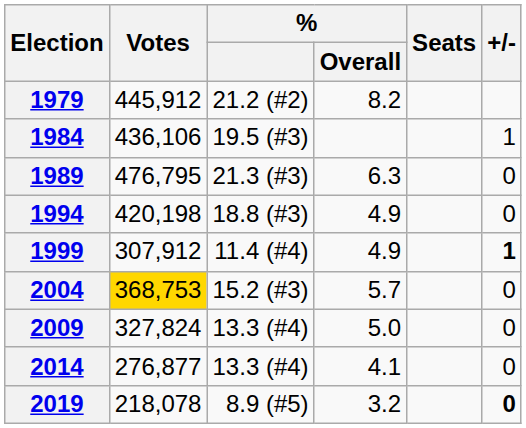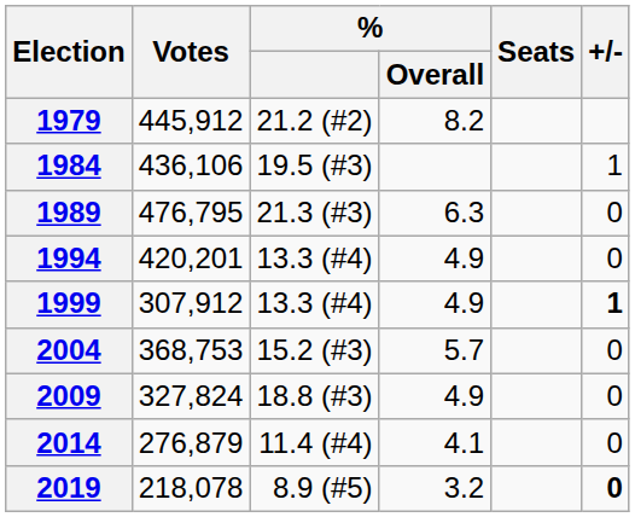 <table class="wikitable" style="text-align:right;">
 <tr>
 <th rowspan=2>Election</th>
 <th rowspan=2>Votes</th>
 <th colspan=2>%</th>
 <th rowspan=2>Seats</th>
 <th rowspan=2>+/-</th>
 </tr>
 <tr>
 <th></th>
 <th>Overall</th>
 </tr>
 <tr>
 <th><a href='#'>1979</a></th>
 <td>445,912</td>
 <td>21.2 (#2)</td>
 <td>8.2</td>
 <td></td>
 <td></td>
 </tr>
 <tr>
 <th><a href='#'>1984</a></th>
 <td>436,106</td>
 <td>19.5 (#3)</td>
 <td></td>
 <td></td>
 <td> 1</td>
 </tr>
 <tr>
 <th><a href='#'>1989</a></th>
 <td>476,795</td>
 <td>21.3 (#3)</td>
 <td>6.3</td>
 <td></td>
 <td> 0</td>
 </tr>
 <tr>
 <th><a href='#'>1994</a></th>
-<td>420,198</td>
-<td>18.8 (#3)</td>
+<td>420,201</td>
+<td>13.3 (#4)</td>
 <td>4.9</td>
 <td></td>
 <td> 0</td>
 </tr>
 <tr>
 <th><a href='#'>1999</a></th>
 <td>307,912</td>
-<td>11.4 (#4)</td>
+<td>13.3 (#4)</td>
 <td>4.9</td>
 <td></td>
 <td><strong> 1</strong></td>
 </tr>
 <tr>
 <th><a href='#'>2004</a></th>
-<td style="background: gold;">368,753</td>
+<td>368,753</td>
 <td>15.2 (#3)</td>
 <td>5.7</td>
 <td></td>
 <td> 0</td>
 </tr>
 <tr>
 <th><a href='#'>2009</a></th>
 <td>327,824</td>
-<td>13.3 (#4)</td>
-<td>5.0</td>
+<td>18.8 (#3)</td>
+<td>4.9</td>
 <td></td>
 <td> 0</td>
 </tr>
 <tr>
 <th><a href='#'>2014</a></th>
-<td>276,877</td>
-<td>13.3 (#4)</td>
+<td>276,879</td>
+<td>11.4 (#4)</td>
 <td>4.1</td>
 <td></td>
 <td> 0</td>
 </tr>
 <tr>
 <th><a href='#'>2019</a></th>
 <td>218,078</td>
 <td>8.9 (#5)</td>
 <td>3.2</td>
 <td></td>
 <td><strong> 0</strong></td>
 </tr>
 </table>
